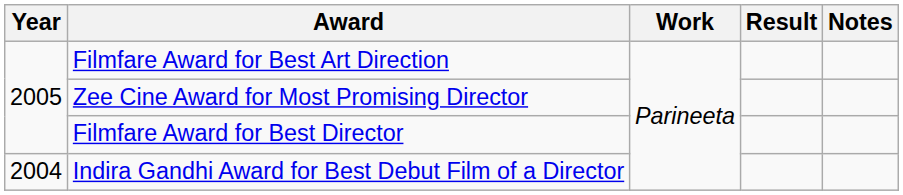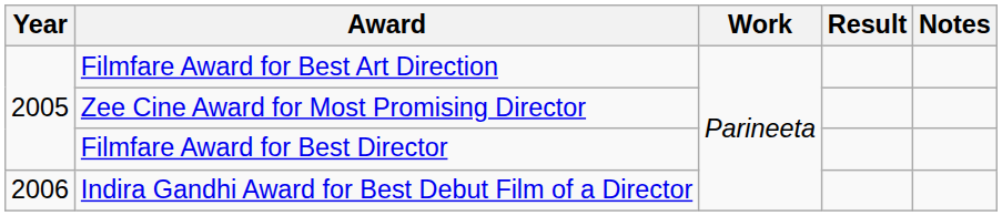 <table class="wikitable sortable">
 <tr>
 <th>Year</th>
 <th>Award</th>
 <th>Work</th>
 <th>Result</th>
 <th>Notes</th>
 </tr>
 <tr>
 <td rowspan="3">2005</td>
 <td><a href='#'>Filmfare Award for Best Art Direction</a></td>
 <td rowspan="4"><em>Parineeta</em></td>
 <td></td>
 <td></td>
 </tr>
 <tr>
 <td><a href='#'>Zee Cine Award for Most Promising Director</a></td>
 <td></td>
 <td></td>
 </tr>
 <tr>
 <td><a href='#'>Filmfare Award for Best Director</a></td>
 <td></td>
 <td></td>
 </tr>
 <tr>
-<td>2004</td>
+<td>2006</td>
 <td><a href='#'>Indira Gandhi Award for Best Debut Film of a Director</a></td>
 <td></td>
 <td></td>
 </tr>
 </table>
